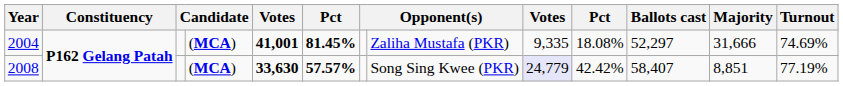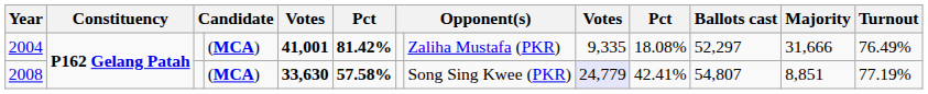 <table class="wikitable" style="margin:0.5em ; font-size:95%">
 <tr>
 <th>Year</th>
 <th>Constituency</th>
 <th colspan=2>Candidate</th>
 <th>Votes</th>
 <th>Pct</th>
 <th colspan=2>Opponent(s)</th>
 <th>Votes</th>
 <th>Pct</th>
 <th>Ballots cast</th>
 <th>Majority</th>
 <th>Turnout</th>
 </tr>
 <tr>
 <td><a href='#'>2004</a></td>
 <td rowspan=2><strong>P162 <a href='#'>Gelang Patah</a></strong></td>
 <td></td>
 <td> (<a href='#'><strong>MCA</strong></a>)</td>
 <td align="right"><strong>41,001</strong></td>
-<td><strong>81.45%</strong></td>
+<td><strong>81.42%</strong></td>
 <td></td>
 <td><a href='#'>Zaliha Mustafa</a> (<a href='#'>PKR</a>)</td>
 <td align="right">9,335</td>
 <td>18.08%</td>
 <td>52,297</td>
 <td>31,666</td>
-<td>74.69%</td>
+<td>76.49%</td>
 </tr>
 <tr>
 <td><a href='#'>2008</a></td>
 <td></td>
 <td> (<a href='#'><strong>MCA</strong></a>)</td>
 <td align="right"><strong>33,630</strong></td>
-<td><strong>57.57%</strong></td>
+<td><strong>57.58%</strong></td>
 <td></td>
 <td>Song Sing Kwee (<a href='#'>PKR</a>)</td>
 <td align="right" style="background: lavender;">24,779</td>
-<td>42.42%</td>
-<td>58,407</td>
+<td>42.41%</td>
+<td>54,807</td>
 <td>8,851</td>
 <td>77.19%</td>
 </tr>
 </table>
